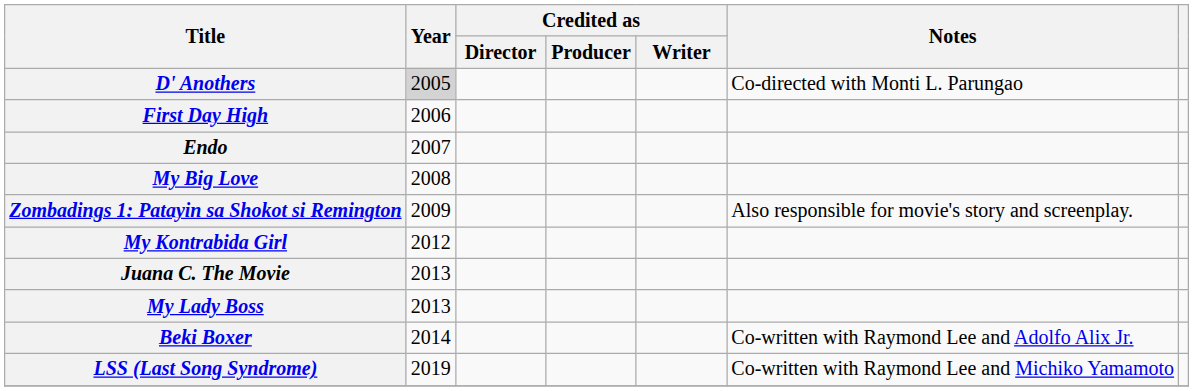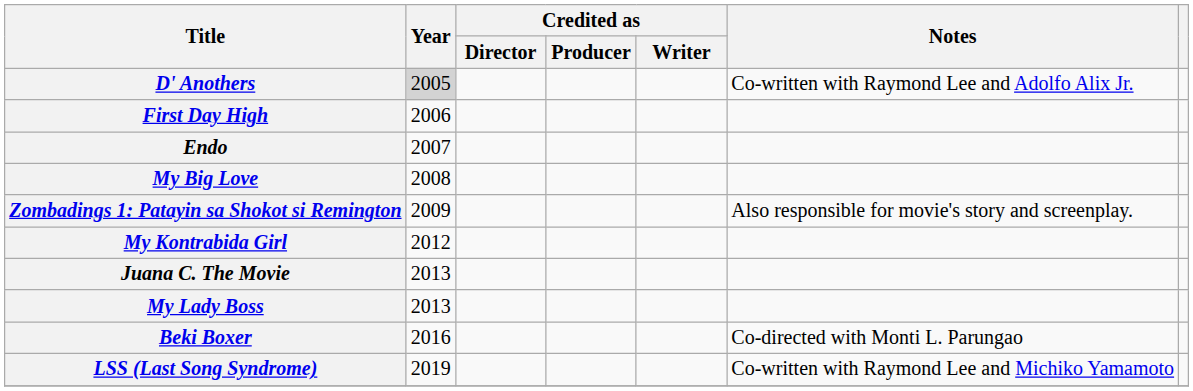 <table class="wikitable sortable plainrowheaders" style="margin-right: 0;">
 <tr>
 <th rowspan="2" scope="col">Title</th>
 <th rowspan="2" scope="col">Year</th>
 <th colspan="3" scope="col">Credited as</th>
 <th rowspan="2" scope="col" class="unsortable">Notes</th>
 <th rowspan="2" scope="col" class="unsortable"></th>
 </tr>
 <tr>
 <th width=65>Director</th>
 <th width=65>Producer</th>
 <th width=65>Writer</th>
 </tr>
 <tr>
 <th scope="row"><em><a href='#'>D' Anothers</a></em></th>
 <td style="background: lightgrey;">2005</td>
 <td></td>
 <td></td>
 <td></td>
-<td>Co-directed with Monti L. Parungao</td>
+<td>Co-written with Raymond Lee and <a href='#'>Adolfo Alix Jr.</a></td>
 <td align="center"></td>
 </tr>
 <tr>
 <th scope="row"><em><a href='#'>First Day High</a></em></th>
 <td>2006</td>
 <td></td>
 <td></td>
 <td></td>
 <td></td>
 <td align="center"></td>
 </tr>
 <tr>
 <th scope="row"><em>Endo</em></th>
 <td>2007</td>
 <td></td>
 <td></td>
 <td></td>
 <td></td>
 <td align="center"></td>
 </tr>
 <tr>
 <th scope="row"><em><a href='#'>My Big Love</a></em></th>
 <td>2008</td>
 <td></td>
 <td></td>
 <td></td>
 <td></td>
 <td align="center"></td>
 </tr>
 <tr>
 <th scope="row"><em><a href='#'>Zombadings 1: Patayin sa Shokot si Remington</a></em></th>
 <td>2009</td>
 <td></td>
 <td></td>
 <td></td>
 <td>Also responsible for movie's story and screenplay.</td>
 <td align="center"></td>
 </tr>
 <tr>
 <th scope="row"><em><a href='#'>My Kontrabida Girl</a></em></th>
 <td>2012</td>
 <td></td>
 <td></td>
 <td></td>
 <td></td>
 <td align="center"></td>
 </tr>
 <tr>
 <th scope="row"><em>Juana C. The Movie</em></th>
 <td>2013</td>
 <td></td>
 <td></td>
 <td></td>
 <td></td>
 <td align="center"></td>
 </tr>
 <tr>
 <th scope="row"><em><a href='#'>My Lady Boss</a></em></th>
 <td>2013</td>
 <td></td>
 <td></td>
 <td></td>
 <td></td>
 <td align="center"></td>
 </tr>
 <tr>
 <th scope="row"><em><a href='#'>Beki Boxer</a></em></th>
-<td>2014</td>
+<td>2016</td>
 <td></td>
 <td></td>
 <td></td>
-<td>Co-written with Raymond Lee and <a href='#'>Adolfo Alix Jr.</a></td>
+<td>Co-directed with Monti L. Parungao</td>
 <td align="center"></td>
 </tr>
 <tr>
 <th scope="row"><em><a href='#'>LSS (Last Song Syndrome)</a></em></th>
 <td>2019</td>
 <td></td>
 <td></td>
 <td></td>
 <td>Co-written with Raymond Lee and <a href='#'>Michiko Yamamoto</a></td>
 <td align="center"></td>
 </tr>
 <tr>
 </tr>
 </table>
